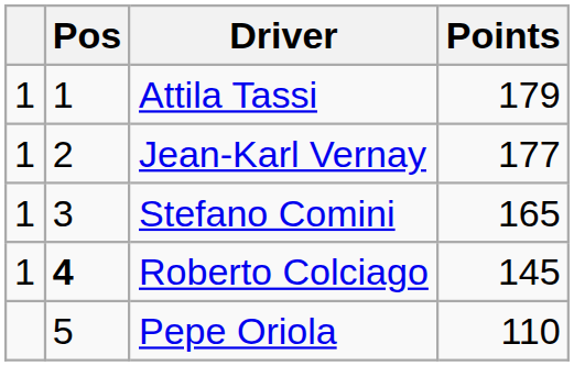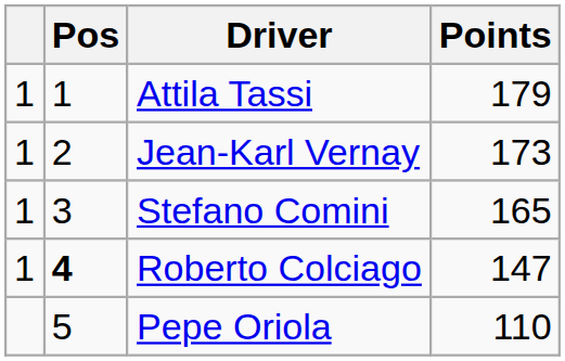 <table class="wikitable" style="font-size: 95%;">
 <tr>
 <th></th>
 <th>Pos</th>
 <th>Driver</th>
 <th>Points</th>
 </tr>
 <tr>
 <td align="left"> 1</td>
 <td>1</td>
 <td> <a href='#'>Attila Tassi</a></td>
 <td align="right">179</td>
 </tr>
 <tr>
 <td align="left"> 1</td>
 <td>2</td>
 <td> <a href='#'>Jean-Karl Vernay</a></td>
-<td align="right">177</td>
+<td align="right">173</td>
 </tr>
 <tr>
 <td align="left"> 1</td>
 <td>3</td>
 <td> <a href='#'>Stefano Comini</a></td>
 <td align="right">165</td>
 </tr>
 <tr>
 <td align="left"> 1</td>
 <td><strong>4</strong></td>
 <td> <a href='#'>Roberto Colciago</a></td>
-<td align="right">145</td>
+<td align="right">147</td>
 </tr>
 <tr>
 <td align="left"></td>
 <td>5</td>
 <td> <a href='#'>Pepe Oriola</a></td>
 <td align="right">110</td>
 </tr>
 </table>
